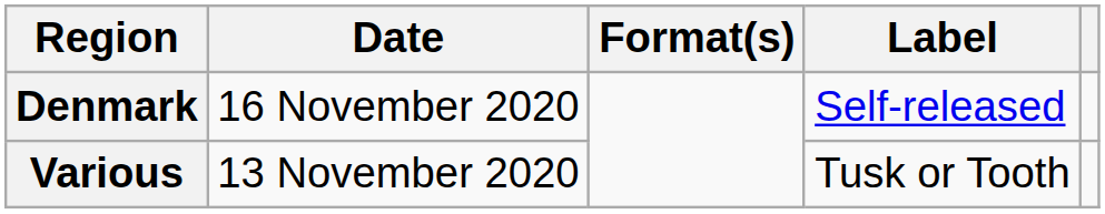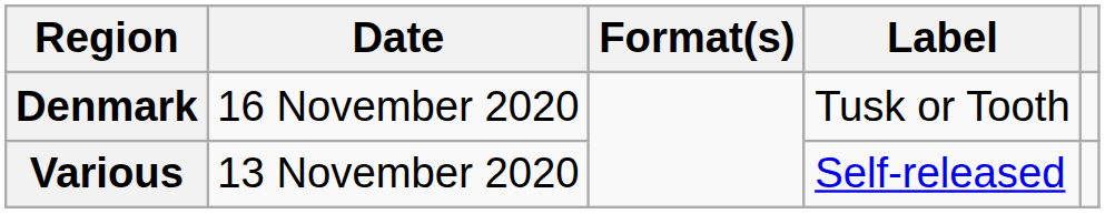 <table class="wikitable plainrowheaders">
 <tr>
 <th scope="col">Region</th>
 <th scope="col">Date</th>
 <th scope="col">Format(s)</th>
 <th scope="col">Label</th>
 <th scope="col"></th>
 </tr>
 <tr>
 <th scope="row">Denmark</th>
 <td>16 November 2020</td>
 <td rowspan="2"></td>
-<td><a href='#'>Self-released</a></td>
+<td>Tusk or Tooth</td>
 <td style="text-align:center;"></td>
 </tr>
 <tr>
 <th scope="row">Various</th>
 <td>13 November 2020</td>
-<td>Tusk or Tooth</td>
+<td><a href='#'>Self-released</a></td>
 <td style="text-align:center;"></td>
 </tr>
 </table>
